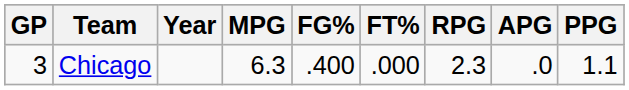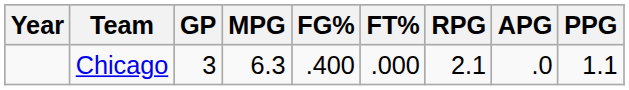 <table class="wikitable sortable" style="font-size:95%; text-align:right;">
 <tr>
+<th>Year</th>
+<th>Team</th>
 <th>GP</th>
-<th>Team</th>
-<th>Year</th>
 <th>MPG</th>
 <th>FG%</th>
 <th>FT%</th>
 <th>RPG</th>
 <th>APG</th>
 <th>PPG</th>
 </tr>
 <tr>
+<td style="text-align:left;"></td>
+<td style="text-align:left;"><a href='#'>Chicago</a></td>
 <td>3</td>
-<td style="text-align:left;"><a href='#'>Chicago</a></td>
-<td style="text-align:left;"></td>
 <td>6.3</td>
 <td>.400</td>
 <td>.000</td>
-<td>2.3</td>
+<td>2.1</td>
 <td>.0</td>
 <td>1.1</td>
 </tr>
 </table>
